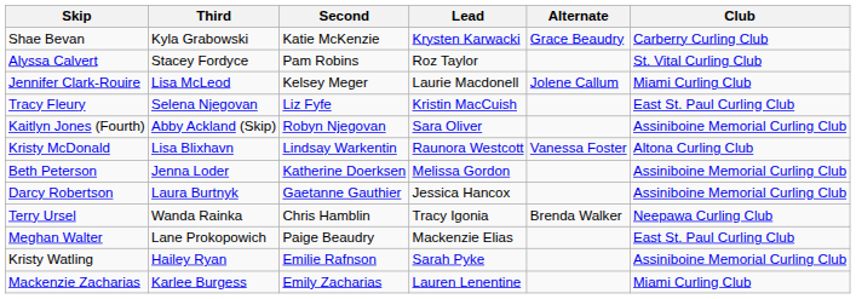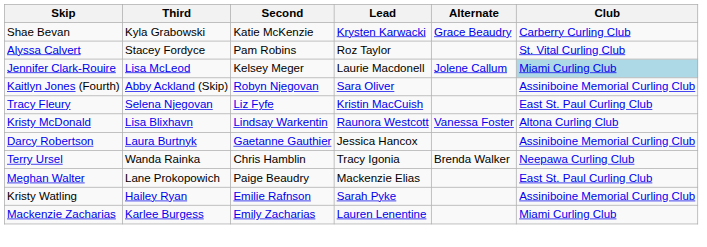 <table class="wikitable" border="1">
 <tr>
 <th scope="col">Skip</th>
 <th scope="col">Third</th>
 <th scope="col">Second</th>
 <th scope="col">Lead</th>
 <th scope="col">Alternate</th>
 <th scope="col">Club</th>
 </tr>
 <tr>
 <td>Shae Bevan</td>
 <td>Kyla Grabowski</td>
 <td>Katie McKenzie</td>
 <td><a href='#'>Krysten Karwacki</a></td>
 <td><a href='#'>Grace Beaudry</a></td>
 <td><a href='#'>Carberry Curling Club</a></td>
 </tr>
 <tr>
 <td><a href='#'>Alyssa Calvert</a></td>
 <td>Stacey Fordyce</td>
 <td>Pam Robins</td>
 <td>Roz Taylor</td>
 <td></td>
 <td><a href='#'>St. Vital Curling Club</a></td>
 </tr>
 <tr>
 <td><a href='#'>Jennifer Clark-Rouire</a></td>
 <td><a href='#'>Lisa McLeod</a></td>
 <td>Kelsey Meger</td>
 <td>Laurie Macdonell</td>
 <td><a href='#'>Jolene Callum</a></td>
-<td><a href='#'>Miami Curling Club</a></td>
+<td style="background: lightblue;"><a href='#'>Miami Curling Club</a></td>
+</tr>
+<tr>
+<td><a href='#'>Kaitlyn Jones</a> (Fourth)</td>
+<td><a href='#'>Abby Ackland</a> (Skip)</td>
+<td><a href='#'>Robyn Njegovan</a></td>
+<td><a href='#'>Sara Oliver</a></td>
+<td></td>
+<td><a href='#'>Assiniboine Memorial Curling Club</a></td>
 </tr>
 <tr>
 <td><a href='#'>Tracy Fleury</a></td>
 <td><a href='#'>Selena Njegovan</a></td>
 <td><a href='#'>Liz Fyfe</a></td>
 <td><a href='#'>Kristin MacCuish</a></td>
 <td></td>
 <td><a href='#'>East St. Paul Curling Club</a></td>
 </tr>
 <tr>
-<td><a href='#'>Kaitlyn Jones</a> (Fourth)</td>
-<td><a href='#'>Abby Ackland</a> (Skip)</td>
-<td><a href='#'>Robyn Njegovan</a></td>
-<td><a href='#'>Sara Oliver</a></td>
-<td></td>
-<td><a href='#'>Assiniboine Memorial Curling Club</a></td>
-</tr>
-<tr>
 <td><a href='#'>Kristy McDonald</a></td>
 <td><a href='#'>Lisa Blixhavn</a></td>
 <td><a href='#'>Lindsay Warkentin</a></td>
 <td><a href='#'>Raunora Westcott</a></td>
 <td><a href='#'>Vanessa Foster</a></td>
 <td><a href='#'>Altona Curling Club</a></td>
-</tr>
-<tr>
-<td><a href='#'>Beth Peterson</a></td>
-<td><a href='#'>Jenna Loder</a></td>
-<td><a href='#'>Katherine Doerksen</a></td>
-<td><a href='#'>Melissa Gordon</a></td>
-<td></td>
-<td><a href='#'>Assiniboine Memorial Curling Club</a></td>
 </tr>
 <tr>
 <td><a href='#'>Darcy Robertson</a></td>
 <td><a href='#'>Laura Burtnyk</a></td>
 <td><a href='#'>Gaetanne Gauthier</a></td>
 <td>Jessica Hancox</td>
 <td></td>
 <td><a href='#'>Assiniboine Memorial Curling Club</a></td>
 </tr>
 <tr>
 <td><a href='#'>Terry Ursel</a></td>
 <td>Wanda Rainka</td>
 <td>Chris Hamblin</td>
 <td>Tracy Igonia</td>
 <td>Brenda Walker</td>
 <td><a href='#'>Neepawa Curling Club</a></td>
 </tr>
 <tr>
 <td><a href='#'>Meghan Walter</a></td>
 <td>Lane Prokopowich</td>
 <td>Paige Beaudry</td>
 <td>Mackenzie Elias</td>
 <td></td>
 <td><a href='#'>East St. Paul Curling Club</a></td>
 </tr>
 <tr>
 <td>Kristy Watling</td>
 <td><a href='#'>Hailey Ryan</a></td>
 <td><a href='#'>Emilie Rafnson</a></td>
 <td><a href='#'>Sarah Pyke</a></td>
 <td></td>
 <td><a href='#'>Assiniboine Memorial Curling Club</a></td>
 </tr>
 <tr>
 <td><a href='#'>Mackenzie Zacharias</a></td>
 <td><a href='#'>Karlee Burgess</a></td>
 <td><a href='#'>Emily Zacharias</a></td>
 <td><a href='#'>Lauren Lenentine</a></td>
 <td></td>
 <td><a href='#'>Miami Curling Club</a></td>
 </tr>
 </table>
